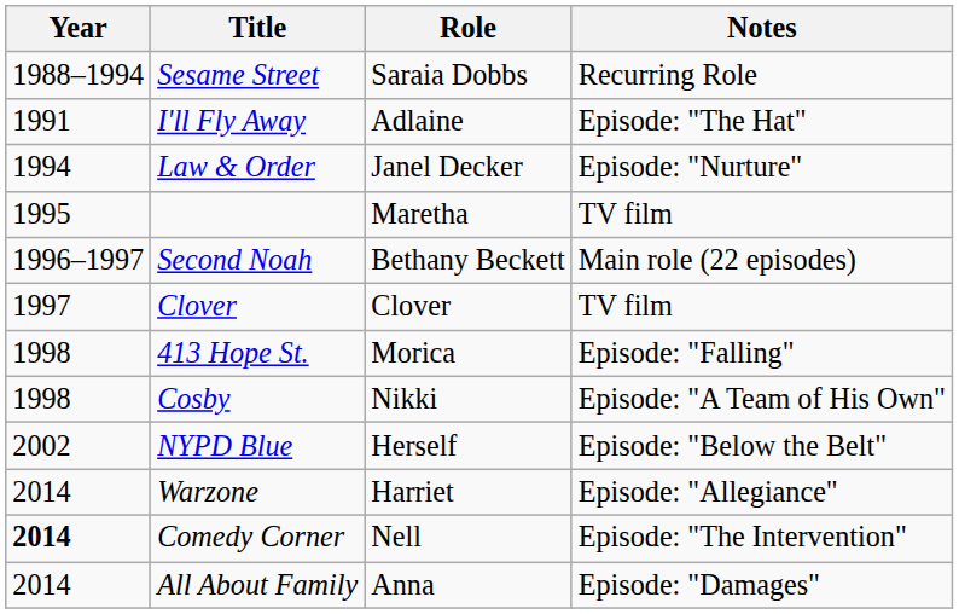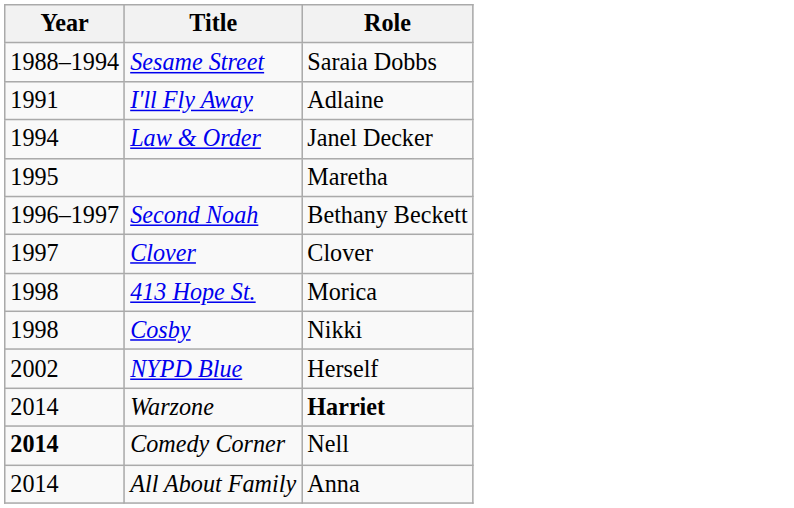 <table class="wikitable sortable">
 <tr>
 <th>Year</th>
 <th>Title</th>
 <th>Role</th>
-<th class="unsortable">Notes</th>
 </tr>
 <tr>
 <td>1988–1994</td>
 <td><em><a href='#'>Sesame Street</a></em></td>
 <td>Saraia Dobbs</td>
-<td>Recurring Role</td>
 </tr>
 <tr>
 <td>1991</td>
 <td><em><a href='#'>I'll Fly Away</a></em></td>
 <td>Adlaine</td>
-<td>Episode: "The Hat"</td>
 </tr>
 <tr>
 <td>1994</td>
 <td><em><a href='#'>Law & Order</a></em></td>
 <td>Janel Decker</td>
-<td>Episode: "Nurture"</td>
 </tr>
 <tr>
 <td>1995</td>
 <td><em></em></td>
 <td>Maretha</td>
-<td>TV film</td>
 </tr>
 <tr>
 <td>1996–1997</td>
 <td><em><a href='#'>Second Noah</a></em></td>
 <td>Bethany Beckett</td>
-<td>Main role (22 episodes)</td>
 </tr>
 <tr>
 <td>1997</td>
 <td><em><a href='#'>Clover</a></em></td>
 <td>Clover</td>
-<td>TV film</td>
 </tr>
 <tr>
 <td>1998</td>
 <td><em><a href='#'>413 Hope St.</a></em></td>
 <td>Morica</td>
-<td>Episode: "Falling"</td>
 </tr>
 <tr>
 <td>1998</td>
 <td><em><a href='#'>Cosby</a></em></td>
 <td>Nikki</td>
-<td>Episode: "A Team of His Own"</td>
 </tr>
 <tr>
 <td>2002</td>
 <td><em><a href='#'>NYPD Blue</a></em></td>
 <td>Herself</td>
-<td>Episode: "Below the Belt"</td>
 </tr>
 <tr>
 <td>2014</td>
 <td><em>Warzone</em></td>
-<td>Harriet</td>
-<td>Episode: "Allegiance"</td>
+<td><strong>Harriet</strong></td>
 </tr>
 <tr>
 <td><strong>2014</strong></td>
 <td><em>Comedy Corner</em></td>
 <td>Nell</td>
-<td>Episode: "The Intervention"</td>
 </tr>
 <tr>
 <td>2014</td>
 <td><em>All About Family</em></td>
 <td>Anna</td>
-<td>Episode: "Damages"</td>
 </tr>
 </table>
